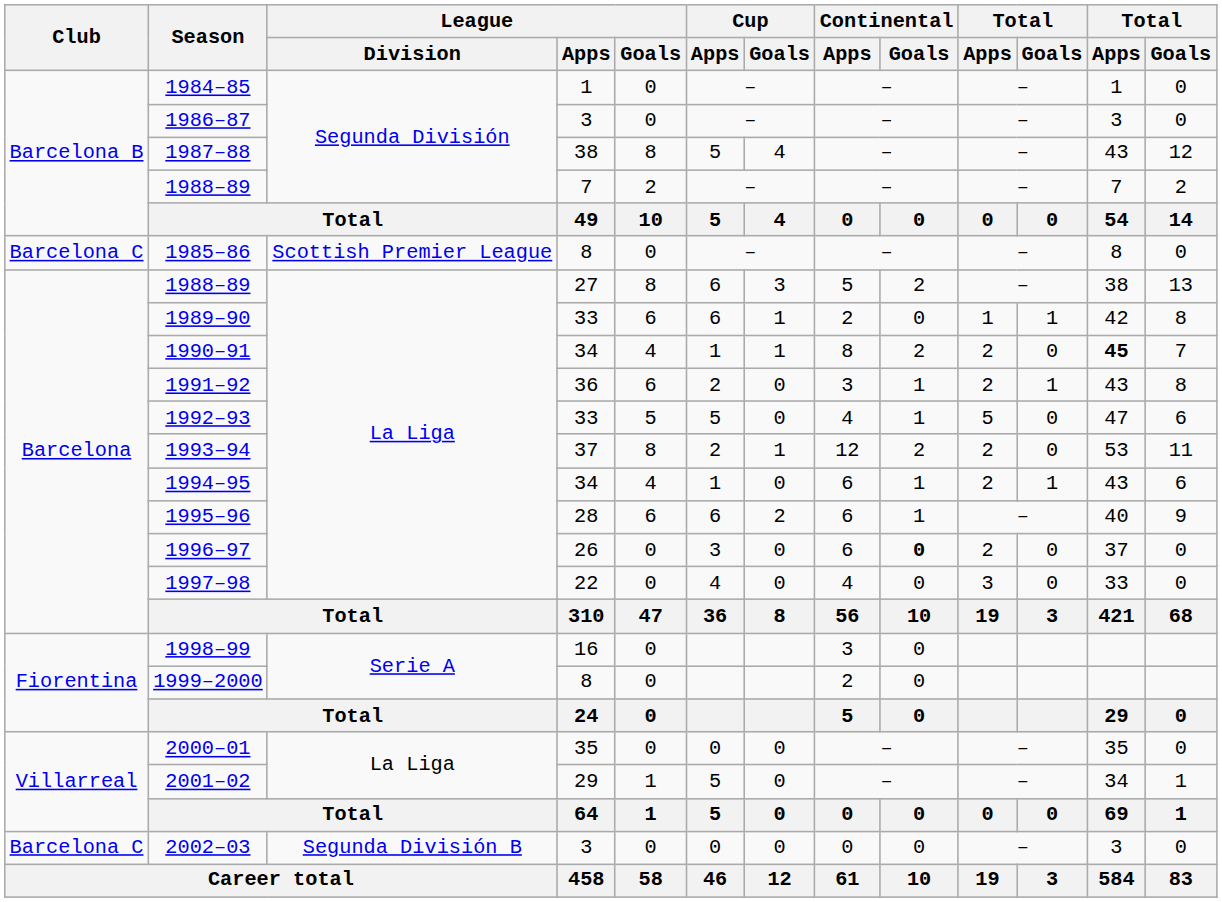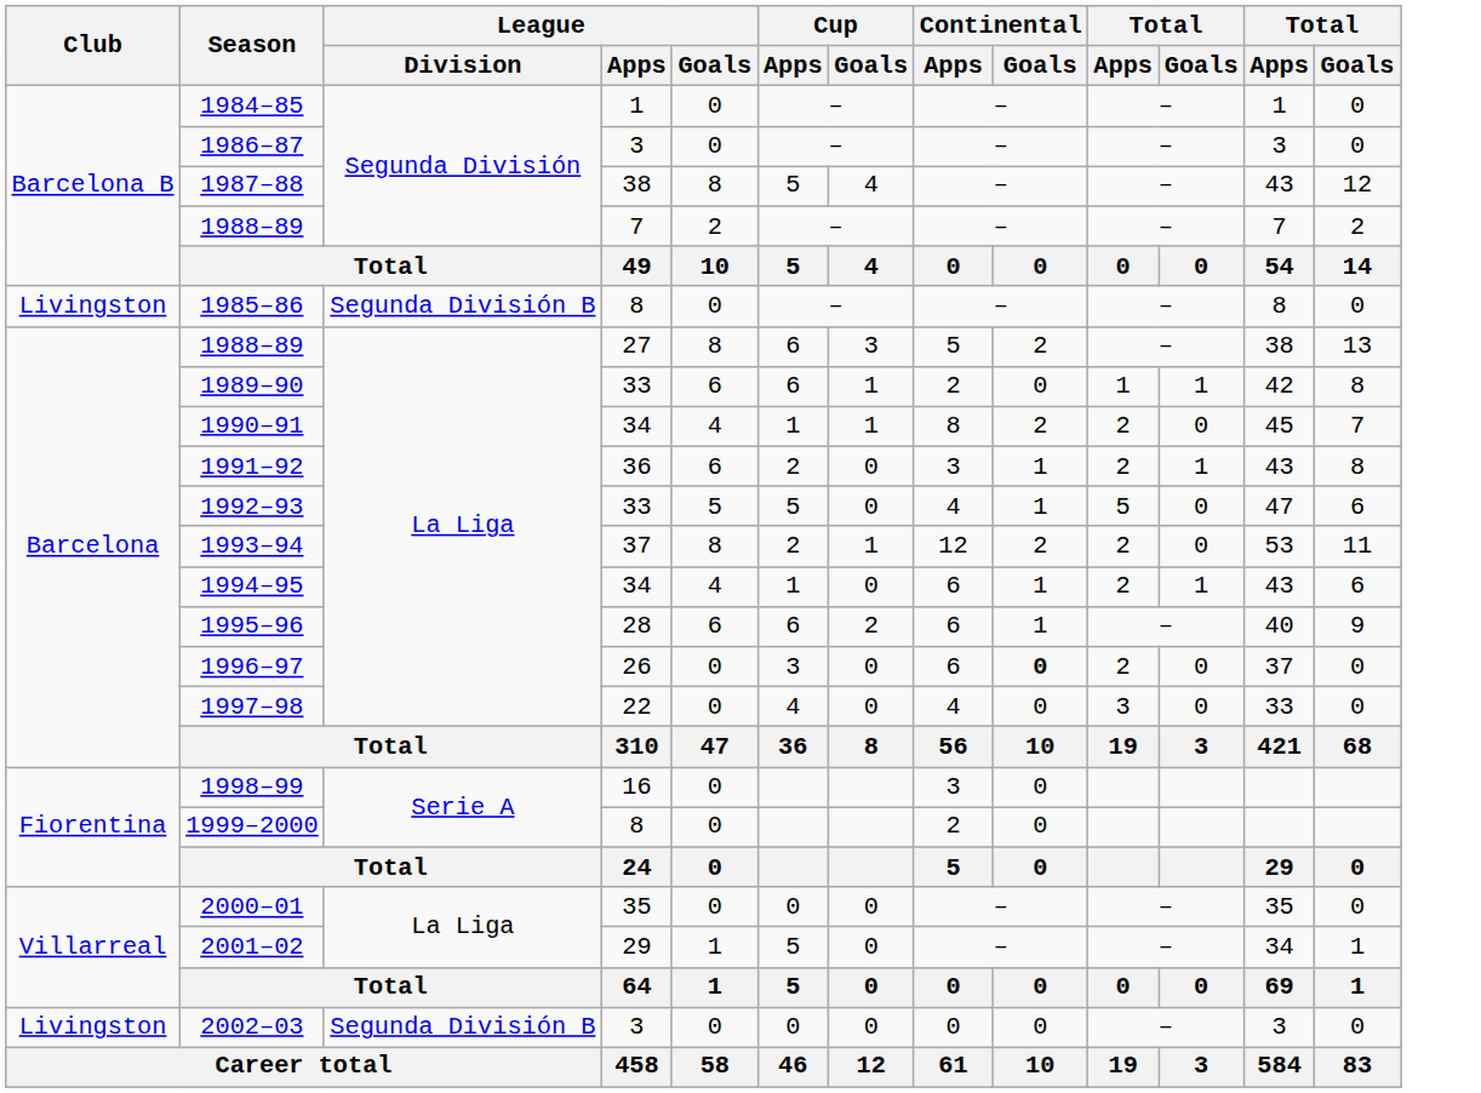 <table class="wikitable" style="text-align:center">
 <tr>
 <th rowspan="2">Club</th>
 <th rowspan="2">Season</th>
 <th colspan="3">League</th>
 <th colspan="2">Cup</th>
 <th colspan="2">Continental</th>
 <th colspan="2">Total</th>
 <th colspan="2">Total</th>
 </tr>
 <tr>
 <th>Division</th>
 <th>Apps</th>
 <th>Goals</th>
 <th>Apps</th>
 <th>Goals</th>
 <th>Apps</th>
 <th>Goals</th>
 <th>Apps</th>
 <th>Goals</th>
 <th>Apps</th>
 <th>Goals</th>
 </tr>
 <tr>
 <td rowspan="5"><a href='#'>Barcelona B</a></td>
 <td><a href='#'>1984–85</a></td>
 <td rowspan="4"><a href='#'>Segunda División</a></td>
 <td>1</td>
 <td>0</td>
 <td colspan="2">–</td>
 <td colspan="2">–</td>
 <td colspan="2">–</td>
 <td>1</td>
 <td>0</td>
 </tr>
 <tr>
 <td><a href='#'>1986–87</a></td>
 <td>3</td>
 <td>0</td>
 <td colspan="2">–</td>
 <td colspan="2">–</td>
 <td colspan="2">–</td>
 <td>3</td>
 <td>0</td>
 </tr>
 <tr>
 <td><a href='#'>1987–88</a></td>
 <td>38</td>
 <td>8</td>
 <td>5</td>
 <td>4</td>
 <td colspan="2">–</td>
 <td colspan="2">–</td>
 <td>43</td>
 <td>12</td>
 </tr>
 <tr>
 <td><a href='#'>1988–89</a></td>
 <td>7</td>
 <td>2</td>
 <td colspan="2">–</td>
 <td colspan="2">–</td>
 <td colspan="2">–</td>
 <td>7</td>
 <td>2</td>
 </tr>
 <tr>
 <th colspan="2">Total</th>
 <th>49</th>
 <th>10</th>
 <th>5</th>
 <th>4</th>
 <th>0</th>
 <th>0</th>
 <th>0</th>
 <th>0</th>
 <th>54</th>
 <th>14</th>
 </tr>
 <tr>
-<td><a href='#'>Barcelona C</a></td>
+<td><a href='#'>Livingston</a></td>
 <td><a href='#'>1985–86</a></td>
-<td><a href='#'>Scottish Premier League</a></td>
+<td><a href='#'>Segunda División B</a></td>
 <td>8</td>
 <td>0</td>
 <td colspan="2">–</td>
 <td colspan="2">–</td>
 <td colspan="2">–</td>
 <td>8</td>
 <td>0</td>
 </tr>
 <tr>
 <td rowspan="11"><a href='#'>Barcelona</a></td>
 <td><a href='#'>1988–89</a></td>
 <td rowspan="10"><a href='#'>La Liga</a></td>
 <td>27</td>
 <td>8</td>
 <td>6</td>
 <td>3</td>
 <td>5</td>
 <td>2</td>
 <td colspan="2">–</td>
 <td>38</td>
 <td>13</td>
 </tr>
 <tr>
 <td><a href='#'>1989–90</a></td>
 <td>33</td>
 <td>6</td>
 <td>6</td>
 <td>1</td>
 <td>2</td>
 <td>0</td>
 <td>1</td>
 <td>1</td>
 <td>42</td>
 <td>8</td>
 </tr>
 <tr>
 <td><a href='#'>1990–91</a></td>
 <td>34</td>
 <td>4</td>
 <td>1</td>
 <td>1</td>
 <td>8</td>
 <td>2</td>
 <td>2</td>
 <td>0</td>
-<td><strong>45</strong></td>
+<td>45</td>
 <td>7</td>
 </tr>
 <tr>
 <td><a href='#'>1991–92</a></td>
 <td>36</td>
 <td>6</td>
 <td>2</td>
 <td>0</td>
 <td>3</td>
 <td>1</td>
 <td>2</td>
 <td>1</td>
 <td>43</td>
 <td>8</td>
 </tr>
 <tr>
 <td><a href='#'>1992–93</a></td>
 <td>33</td>
 <td>5</td>
 <td>5</td>
 <td>0</td>
 <td>4</td>
 <td>1</td>
 <td>5</td>
 <td>0</td>
 <td>47</td>
 <td>6</td>
 </tr>
 <tr>
 <td><a href='#'>1993–94</a></td>
 <td>37</td>
 <td>8</td>
 <td>2</td>
 <td>1</td>
 <td>12</td>
 <td>2</td>
 <td>2</td>
 <td>0</td>
 <td>53</td>
 <td>11</td>
 </tr>
 <tr>
 <td><a href='#'>1994–95</a></td>
 <td>34</td>
 <td>4</td>
 <td>1</td>
 <td>0</td>
 <td>6</td>
 <td>1</td>
 <td>2</td>
 <td>1</td>
 <td>43</td>
 <td>6</td>
 </tr>
 <tr>
 <td><a href='#'>1995–96</a></td>
 <td>28</td>
 <td>6</td>
 <td>6</td>
 <td>2</td>
 <td>6</td>
 <td>1</td>
 <td colspan="2">–</td>
 <td>40</td>
 <td>9</td>
 </tr>
 <tr>
 <td><a href='#'>1996–97</a></td>
 <td>26</td>
 <td>0</td>
 <td>3</td>
 <td>0</td>
 <td>6</td>
 <td><strong>0</strong></td>
 <td>2</td>
 <td>0</td>
 <td>37</td>
 <td>0</td>
 </tr>
 <tr>
 <td><a href='#'>1997–98</a></td>
 <td>22</td>
 <td>0</td>
 <td>4</td>
 <td>0</td>
 <td>4</td>
 <td>0</td>
 <td>3</td>
 <td>0</td>
 <td>33</td>
 <td>0</td>
 </tr>
 <tr>
 <th colspan="2">Total</th>
 <th>310</th>
 <th>47</th>
 <th>36</th>
 <th>8</th>
 <th>56</th>
 <th>10</th>
 <th>19</th>
 <th>3</th>
 <th>421</th>
 <th>68</th>
 </tr>
 <tr>
 <td rowspan="3"><a href='#'>Fiorentina</a></td>
 <td><a href='#'>1998–99</a></td>
 <td rowspan="2"><a href='#'>Serie A</a></td>
 <td>16</td>
 <td>0</td>
 <td></td>
 <td></td>
 <td>3</td>
 <td>0</td>
 <td></td>
 <td></td>
 <td></td>
 <td></td>
 </tr>
 <tr>
 <td><a href='#'>1999–2000</a></td>
 <td>8</td>
 <td>0</td>
 <td></td>
 <td></td>
 <td>2</td>
 <td>0</td>
 <td></td>
 <td></td>
 <td></td>
 <td></td>
 </tr>
 <tr>
 <th colspan="2">Total</th>
 <th>24</th>
 <th>0</th>
 <th></th>
 <th></th>
 <th>5</th>
 <th>0</th>
 <th></th>
 <th></th>
 <th>29</th>
 <th>0</th>
 </tr>
 <tr>
 <td rowspan="3"><a href='#'>Villarreal</a></td>
 <td><a href='#'>2000–01</a></td>
 <td rowspan="2">La Liga</td>
 <td>35</td>
 <td>0</td>
 <td>0</td>
 <td>0</td>
 <td colspan="2">–</td>
 <td colspan="2">–</td>
 <td>35</td>
 <td>0</td>
 </tr>
 <tr>
 <td><a href='#'>2001–02</a></td>
 <td>29</td>
 <td>1</td>
 <td>5</td>
 <td>0</td>
 <td colspan="2">–</td>
 <td colspan="2">–</td>
 <td>34</td>
 <td>1</td>
 </tr>
 <tr>
 <th colspan="2">Total</th>
 <th>64</th>
 <th>1</th>
 <th>5</th>
 <th>0</th>
 <th>0</th>
 <th>0</th>
 <th>0</th>
 <th>0</th>
 <th>69</th>
 <th>1</th>
 </tr>
 <tr>
-<td><a href='#'>Barcelona C</a></td>
+<td><a href='#'>Livingston</a></td>
 <td><a href='#'>2002–03</a></td>
 <td><a href='#'>Segunda División B</a></td>
 <td>3</td>
 <td>0</td>
 <td>0</td>
 <td>0</td>
 <td>0</td>
 <td>0</td>
 <td colspan="2">–</td>
 <td>3</td>
 <td>0</td>
 </tr>
 <tr>
 <th colspan="3">Career total</th>
 <th>458</th>
 <th>58</th>
 <th>46</th>
 <th>12</th>
 <th>61</th>
 <th>10</th>
 <th>19</th>
 <th>3</th>
 <th>584</th>
 <th>83</th>
 </tr>
 </table>
